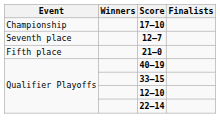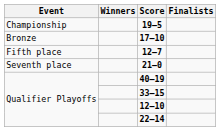 <table class="wikitable">
 <tr>
 <th>Event</th>
 <th>Winners</th>
 <th>Score</th>
 <th>Finalists</th>
 </tr>
 <tr>
 <td>Championship</td>
 <td><strong></strong></td>
+<td align=center><strong>19–5</strong></td>
+<td></td>
+</tr>
+<tr>
+<td>Bronze</td>
+<td><strong></strong></td>
 <td align=center><strong>17–10</strong></td>
 <td></td>
 </tr>
 <tr>
-<td>Seventh place</td>
+<td>Fifth place</td>
 <td><strong></strong></td>
 <td align=center><strong>12–7</strong></td>
 <td></td>
 </tr>
 <tr>
-<td>Fifth place</td>
+<td>Seventh place</td>
 <td><strong></strong></td>
 <td align=center><strong>21–0</strong></td>
 <td></td>
 </tr>
 <tr>
 <td rowspan="4">Qualifier Playoffs</td>
 <td><strong></strong></td>
 <td align=center><strong>40–19</strong></td>
 <td></td>
 </tr>
 <tr>
 <td><strong></strong></td>
 <td align="center"><strong>33–15</strong></td>
 <td></td>
 </tr>
 <tr>
 <td><strong></strong></td>
 <td align="center"><strong>12–10</strong></td>
 <td></td>
 </tr>
 <tr>
 <td><strong></strong></td>
 <td align="center"><strong>22–14</strong></td>
 <td></td>
 </tr>
 </table>
